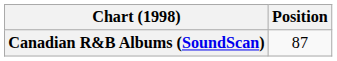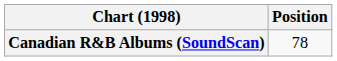 <table class="wikitable sortable plainrowheaders" style="text-align:center;">
 <tr>
 <th scope="col">Chart (1998)</th>
 <th scope="col">Position</th>
 </tr>
 <tr>
 <th scope="row">Canadian R&B Albums (<a href='#'>SoundScan</a>)</th>
-<td style="text-align:center;">87</td>
+<td style="text-align:center;">78</td>
 </tr>
 </table>
